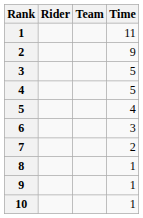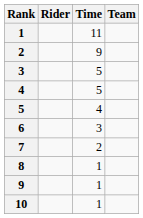 <table class="wikitable" margin-bottom:0;">
 <tr>
 <th scope="col">Rank</th>
 <th scope="col">Rider</th>
+<th scope="col">Time</th>
 <th scope="col">Team</th>
-<th scope="col">Time</th>
 </tr>
 <tr>
 <th scope="row">1</th>
 <td> </td>
+<td align="right">11</td>
 <td></td>
-<td align="right">11</td>
 </tr>
 <tr>
 <th scope="row">2</th>
 <td></td>
+<td align="right">9</td>
 <td></td>
-<td align="right">9</td>
 </tr>
 <tr>
 <th scope="row">3</th>
 <td></td>
+<td align="right">5</td>
 <td></td>
-<td align="right">5</td>
 </tr>
 <tr>
 <th scope="row">4</th>
 <td></td>
+<td align="right">5</td>
 <td></td>
-<td align="right">5</td>
 </tr>
 <tr>
 <th scope="row">5</th>
 <td></td>
+<td align="right">4</td>
 <td></td>
-<td align="right">4</td>
 </tr>
 <tr>
 <th scope="row">6</th>
 <td></td>
+<td align="right">3</td>
 <td></td>
-<td align="right">3</td>
 </tr>
 <tr>
 <th scope="row">7</th>
 <td> </td>
+<td align="right">2</td>
 <td></td>
-<td align="right">2</td>
 </tr>
 <tr>
 <th scope="row">8</th>
 <td></td>
+<td align="right">1</td>
 <td></td>
-<td align="right">1</td>
 </tr>
 <tr>
 <th scope="row">9</th>
 <td></td>
+<td align="right">1</td>
 <td></td>
-<td align="right">1</td>
 </tr>
 <tr>
 <th scope="row">10</th>
 <td></td>
+<td align="right">1</td>
 <td></td>
-<td align="right">1</td>
 </tr>
 </table>
